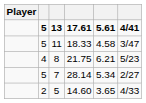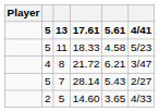 <table class="wikitable sortable" style="text-align:center">
 <tr>
 <th>Player</th>
 <th></th>
 <th></th>
 <th></th>
 <th></th>
 <th></th>
 </tr>
 <tr>
 <td style="text-align:left"> </td>
 <td><strong>5</strong></td>
 <td><strong>13</strong></td>
 <td><strong>17.61</strong></td>
 <td><strong>5.61</strong></td>
 <td><strong>4/41</strong></td>
 </tr>
 <tr>
 <td style="text-align:left"> </td>
 <td>5</td>
 <td>11</td>
 <td>18.33</td>
 <td>4.58</td>
-<td>3/47</td>
+<td>5/23</td>
 </tr>
 <tr>
 <td style="text-align:left"> </td>
 <td>4</td>
 <td>8</td>
-<td>21.75</td>
+<td>21.72</td>
 <td>6.21</td>
-<td>5/23</td>
+<td>3/47</td>
 </tr>
 <tr>
 <td style="text-align:left"> </td>
 <td>5</td>
 <td>7</td>
 <td>28.14</td>
-<td>5.34</td>
+<td>5.43</td>
 <td>2/27</td>
 </tr>
 <tr>
 <td style="text-align:left"> </td>
 <td>2</td>
 <td>5</td>
 <td>14.60</td>
 <td>3.65</td>
 <td>4/33</td>
 </tr>
 </table>
